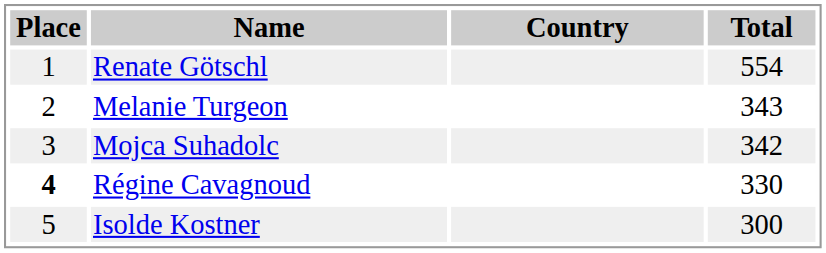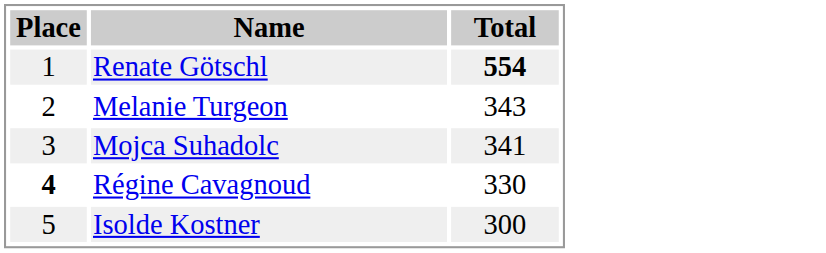 <table border="0" style="border: 1px solid #999; background-color:#FFFFFF; text-align:center; font-size:86%; line-height:15px;">
 <tr align="center" bgcolor="#CCCCCC">
 <th width=35>Place</th>
 <th width=170>Name</th>
-<th width=120>Country</th>
 <th width=50>Total</th>
 </tr>
 <tr bgcolor="#EFEFEF">
 <td>1</td>
 <td align="left"><a href='#'>Renate Götschl</a></td>
-<td align="left"></td>
-<td>554</td>
+<td><strong>554</strong></td>
 </tr>
 <tr>
 <td>2</td>
 <td align="left"><a href='#'>Melanie Turgeon</a></td>
-<td align="left"></td>
 <td>343</td>
 </tr>
 <tr bgcolor="#EFEFEF">
 <td>3</td>
 <td align="left"><a href='#'>Mojca Suhadolc</a></td>
-<td align="left"></td>
-<td>342</td>
+<td>341</td>
 </tr>
 <tr>
 <td><strong>4</strong></td>
 <td align="left"><a href='#'>Régine Cavagnoud</a></td>
-<td align="left"></td>
 <td>330</td>
 </tr>
 <tr bgcolor="#EFEFEF">
 <td>5</td>
 <td align="left"><a href='#'>Isolde Kostner</a></td>
-<td align="left"></td>
 <td>300</td>
 </tr>
 </table>
